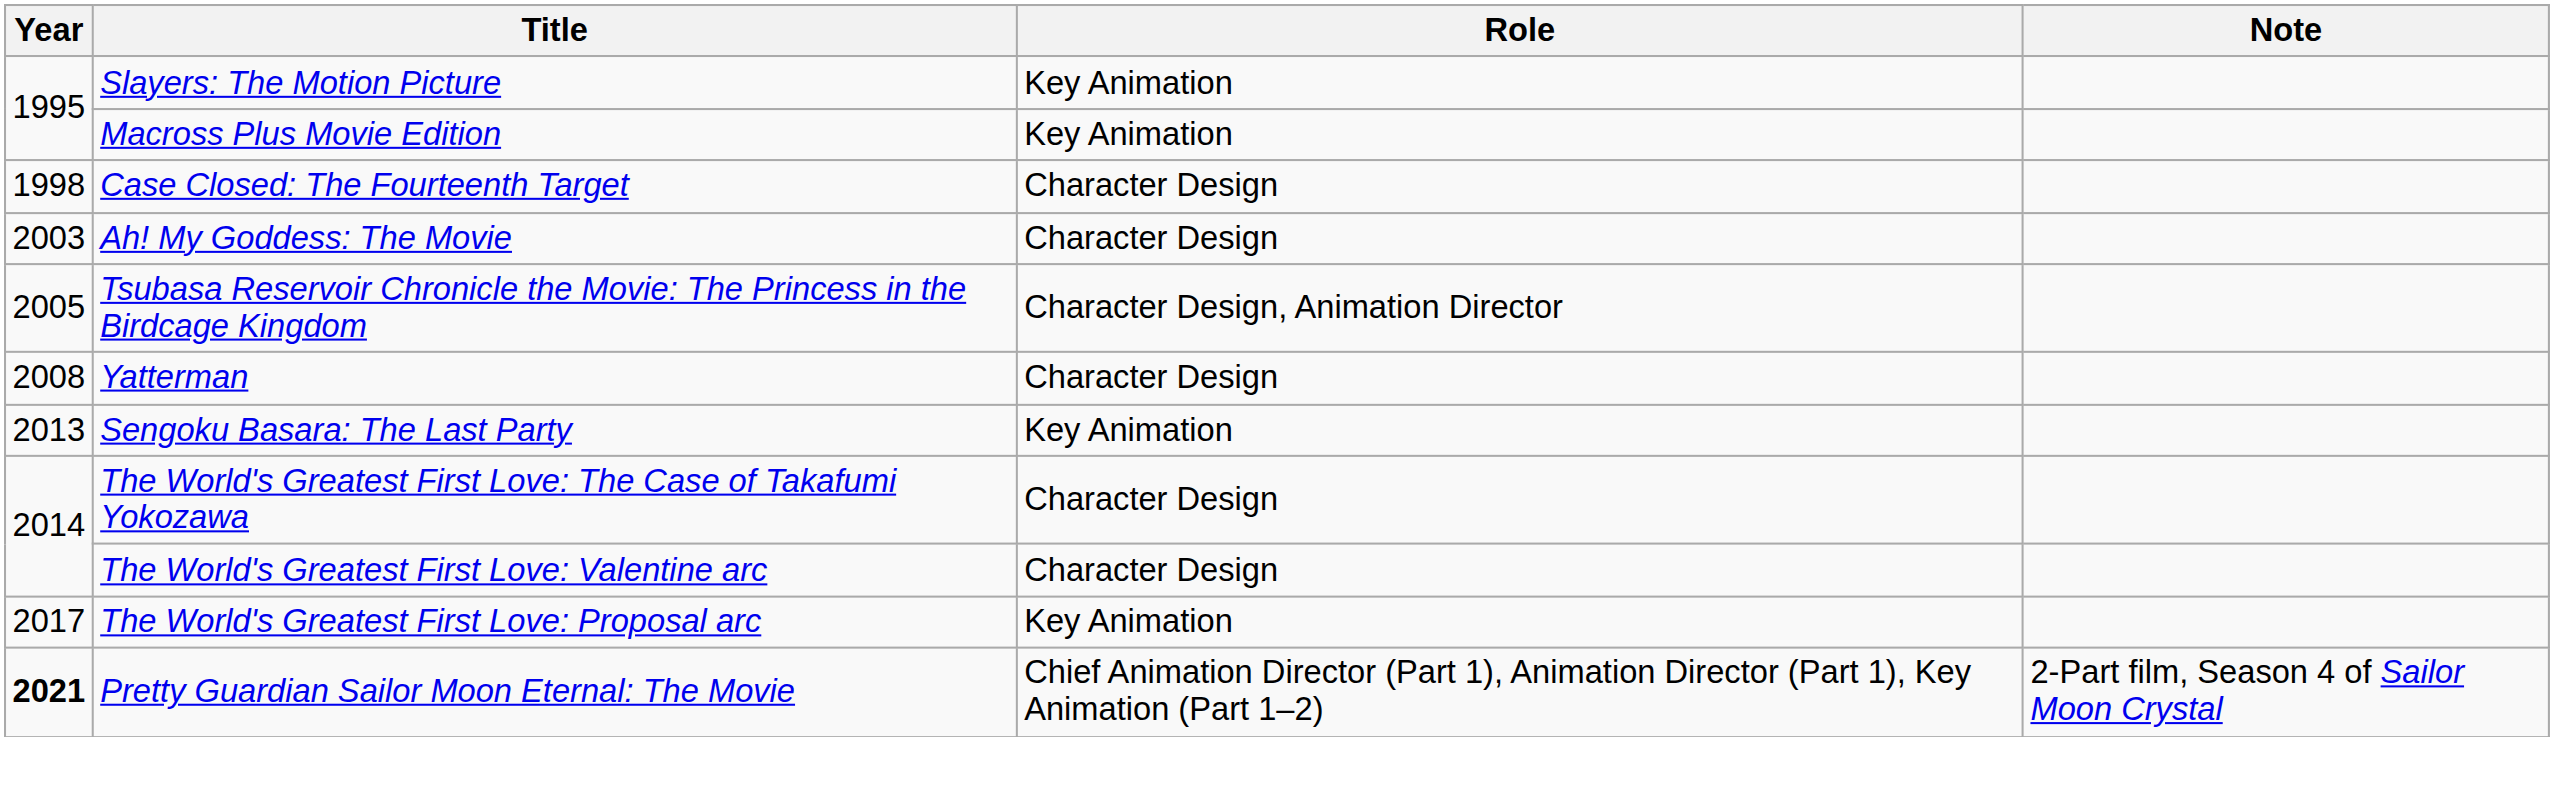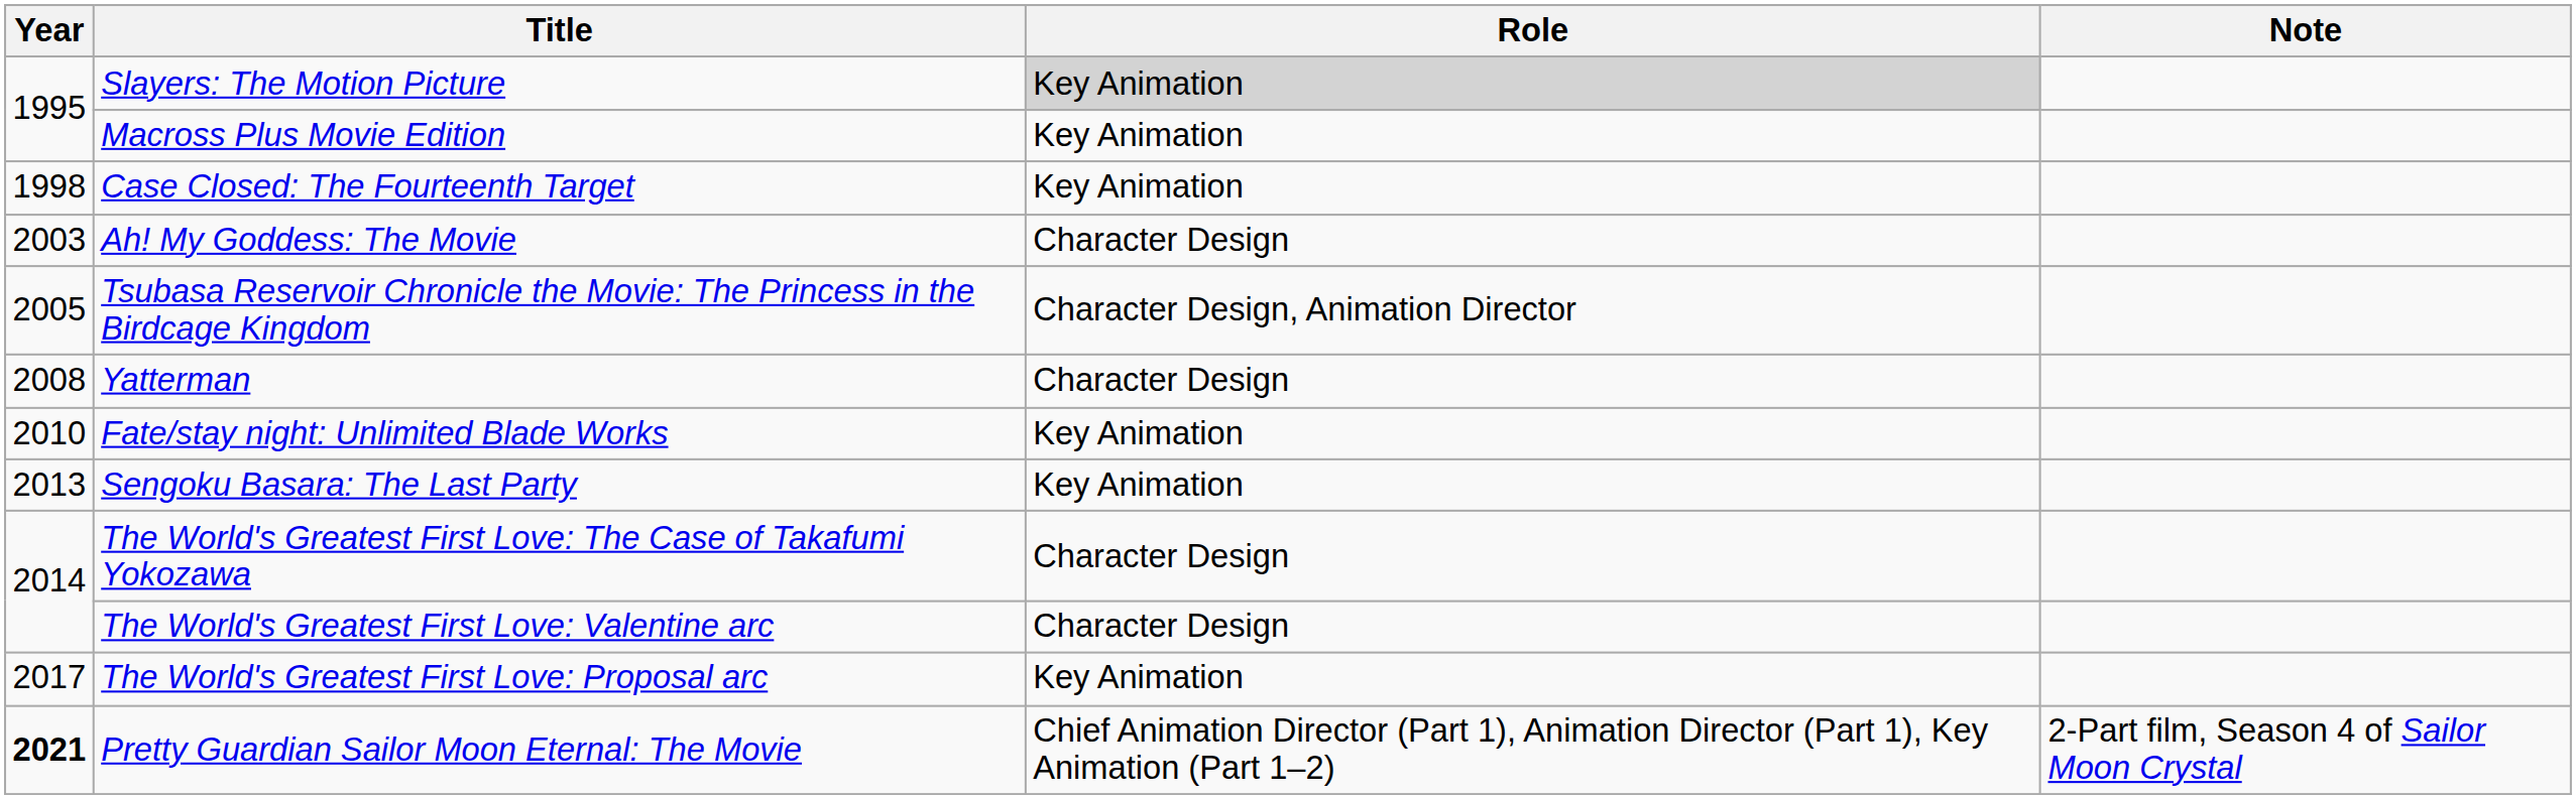 <table class="wikitable">
 <tr>
 <th>Year</th>
 <th>Title</th>
 <th>Role</th>
 <th>Note</th>
 </tr>
 <tr>
 <td rowspan="2">1995</td>
 <td><em><a href='#'>Slayers: The Motion Picture</a></em></td>
-<td>Key Animation</td>
+<td style="background: lightgrey;">Key Animation</td>
 <td></td>
 </tr>
 <tr>
 <td><em><a href='#'>Macross Plus Movie Edition</a></em></td>
 <td>Key Animation</td>
 <td></td>
 </tr>
 <tr>
 <td>1998</td>
 <td><em><a href='#'>Case Closed: The Fourteenth Target</a></em></td>
-<td>Character Design</td>
+<td>Key Animation</td>
 <td></td>
 </tr>
 <tr>
 <td>2003</td>
 <td><em><a href='#'>Ah! My Goddess: The Movie</a></em></td>
 <td>Character Design</td>
 <td></td>
 </tr>
 <tr>
 <td>2005</td>
 <td><em><a href='#'>Tsubasa Reservoir Chronicle the Movie: The Princess in the Birdcage Kingdom</a></em></td>
 <td>Character Design, Animation Director</td>
 <td></td>
 </tr>
 <tr>
 <td>2008</td>
 <td><em><a href='#'>Yatterman</a></em></td>
 <td>Character Design</td>
+<td></td>
+</tr>
+<tr>
+<td>2010</td>
+<td><em><a href='#'>Fate/stay night: Unlimited Blade Works</a></em></td>
+<td>Key Animation</td>
 <td></td>
 </tr>
 <tr>
 <td>2013</td>
 <td><em><a href='#'>Sengoku Basara: The Last Party</a></em></td>
 <td>Key Animation</td>
 <td></td>
 </tr>
 <tr>
 <td rowspan="2">2014</td>
 <td><em><a href='#'>The World's Greatest First Love: The Case of Takafumi Yokozawa</a></em></td>
 <td>Character Design</td>
 <td></td>
 </tr>
 <tr>
 <td><em><a href='#'>The World's Greatest First Love: Valentine arc</a></em></td>
 <td>Character Design</td>
 <td></td>
 </tr>
 <tr>
 <td>2017</td>
 <td><em><a href='#'>The World's Greatest First Love: Proposal arc</a></em></td>
 <td>Key Animation</td>
 <td></td>
 </tr>
 <tr>
 <td><strong>2021</strong></td>
 <td><em><a href='#'>Pretty Guardian Sailor Moon Eternal: The Movie</a></em></td>
 <td>Chief Animation Director (Part 1), Animation Director (Part 1), Key Animation (Part 1–2)</td>
 <td>2-Part film, Season 4 of <em><a href='#'>Sailor Moon Crystal</a></em> </td>
 </tr>
 <tr>
 </tr>
 </table>
